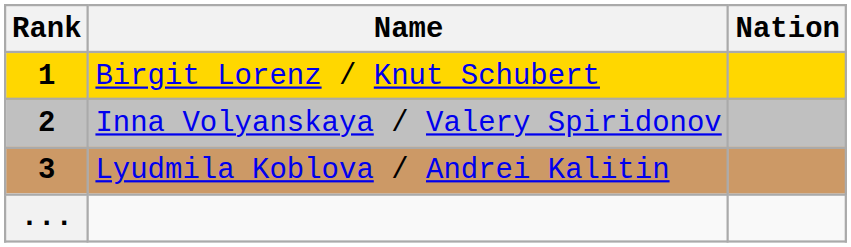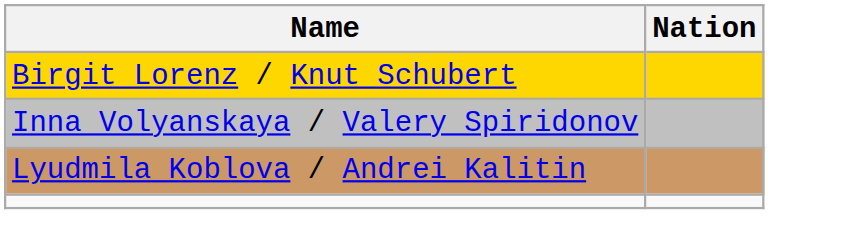 <table class="wikitable">
 <tr>
-<th>Rank</th>
 <th>Name</th>
 <th>Nation</th>
 </tr>
 <tr bgcolor="gold">
-<td align="center"><strong>1</strong></td>
 <td><a href='#'>Birgit Lorenz</a> / <a href='#'>Knut Schubert</a></td>
 <td></td>
 </tr>
 <tr bgcolor="silver">
-<td align="center"><strong>2</strong></td>
 <td><a href='#'>Inna Volyanskaya</a> / <a href='#'>Valery Spiridonov</a></td>
 <td></td>
 </tr>
 <tr bgcolor="cc9966">
-<td align="center"><strong>3</strong></td>
 <td><a href='#'>Lyudmila Koblova</a> / <a href='#'>Andrei Kalitin</a></td>
 <td></td>
 </tr>
 <tr>
-<th>...</th>
 <td></td>
 <td></td>
 </tr>
 </table>
